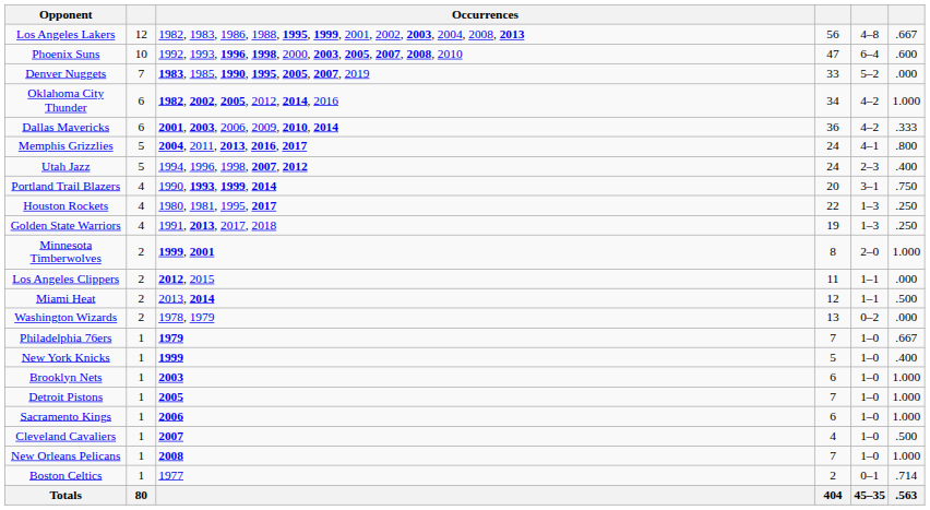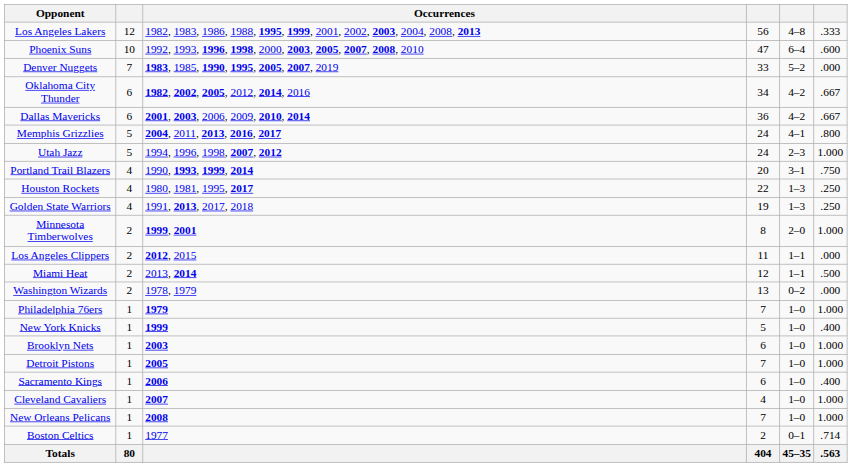 <table class="wikitable sortable" style="text-align: center; width: 75%;">
 <tr>
 <th width="150">Opponent</th>
 <th width="30"></th>
 <th>Occurrences</th>
 <th width="40"></th>
 <th width="40"></th>
 <th width="40"></th>
 </tr>
 <tr>
 <td><a href='#'>Los Angeles Lakers</a></td>
 <td>12</td>
 <td align=left><a href='#'>1982</a>, <a href='#'>1983</a>, <a href='#'>1986</a>, <a href='#'>1988</a>, <strong><a href='#'>1995</a></strong>, <strong><a href='#'>1999</a></strong>, <a href='#'>2001</a>, <a href='#'>2002</a>, <strong><a href='#'>2003</a></strong>, <a href='#'>2004</a>, <a href='#'>2008</a>, <strong><a href='#'>2013</a></strong></td>
 <td>56</td>
 <td>4–8</td>
-<td>.667</td>
+<td>.333</td>
 </tr>
 <tr>
 <td><a href='#'>Phoenix Suns</a></td>
 <td>10</td>
 <td align=left><a href='#'>1992</a>, <a href='#'>1993</a>, <strong><a href='#'>1996</a></strong>, <strong><a href='#'>1998</a></strong>, <a href='#'>2000</a>, <strong><a href='#'>2003</a></strong>, <strong><a href='#'>2005</a></strong>, <strong><a href='#'>2007</a></strong>, <strong><a href='#'>2008</a></strong>, <a href='#'>2010</a></td>
 <td>47</td>
 <td>6–4</td>
 <td>.600</td>
 </tr>
 <tr>
 <td><a href='#'>Denver Nuggets</a></td>
 <td>7</td>
 <td align=left><strong><a href='#'>1983</a></strong>, <a href='#'>1985</a>, <strong><a href='#'>1990</a></strong>, <strong><a href='#'>1995</a></strong>, <strong><a href='#'>2005</a></strong>, <strong><a href='#'>2007</a></strong>, <a href='#'>2019</a></td>
 <td>33</td>
 <td>5–2</td>
 <td>.000</td>
 </tr>
 <tr>
 <td><a href='#'>Oklahoma City Thunder</a></td>
 <td>6</td>
 <td align=left><strong><a href='#'>1982</a></strong>, <strong><a href='#'>2002</a></strong>, <strong><a href='#'>2005</a></strong>, <a href='#'>2012</a>, <strong><a href='#'>2014</a></strong>, <a href='#'>2016</a></td>
 <td>34</td>
 <td>4–2</td>
-<td>1.000</td>
+<td>.667</td>
 </tr>
 <tr>
 <td><a href='#'>Dallas Mavericks</a></td>
 <td>6</td>
 <td align=left><strong><a href='#'>2001</a></strong>, <strong><a href='#'>2003</a></strong>, <a href='#'>2006</a>, <a href='#'>2009</a>, <strong><a href='#'>2010</a></strong>, <strong><a href='#'>2014</a></strong></td>
 <td>36</td>
 <td>4–2</td>
-<td>.333</td>
+<td>.667</td>
 </tr>
 <tr>
 <td><a href='#'>Memphis Grizzlies</a></td>
 <td>5</td>
 <td align=left><strong><a href='#'>2004</a></strong>, <a href='#'>2011</a>, <strong><a href='#'>2013</a></strong>, <strong><a href='#'>2016</a></strong>, <strong><a href='#'>2017</a></strong></td>
 <td>24</td>
 <td>4–1</td>
 <td>.800</td>
 </tr>
 <tr>
 <td><a href='#'>Utah Jazz</a></td>
 <td>5</td>
 <td Align=Left><a href='#'>1994</a>, <a href='#'>1996</a>, <a href='#'>1998</a>, <strong><a href='#'>2007</a></strong>, <strong><a href='#'>2012</a></strong></td>
 <td>24</td>
 <td>2–3</td>
-<td>.400</td>
+<td>1.000</td>
 </tr>
 <tr>
 <td><a href='#'>Portland Trail Blazers</a></td>
 <td>4</td>
 <td align=left><a href='#'>1990</a>, <strong><a href='#'>1993</a></strong>, <strong><a href='#'>1999</a></strong>, <strong><a href='#'>2014</a></strong></td>
 <td>20</td>
 <td>3–1</td>
 <td>.750</td>
 </tr>
 <tr>
 <td><a href='#'>Houston Rockets</a></td>
 <td>4</td>
 <td align=left><a href='#'>1980</a>, <a href='#'>1981</a>, <a href='#'>1995</a>, <strong><a href='#'>2017</a></strong></td>
 <td>22</td>
 <td>1–3</td>
 <td>.250</td>
 </tr>
 <tr>
 <td><a href='#'>Golden State Warriors</a></td>
 <td>4</td>
 <td align=left><a href='#'>1991</a>, <strong><a href='#'>2013</a></strong>, <a href='#'>2017</a>, <a href='#'>2018</a></td>
 <td>19</td>
 <td>1–3</td>
 <td>.250</td>
 </tr>
 <tr>
 <td><a href='#'>Minnesota Timberwolves</a></td>
 <td>2</td>
 <td align=left><strong><a href='#'>1999</a></strong>, <strong><a href='#'>2001</a></strong></td>
 <td>8</td>
 <td>2–0</td>
 <td>1.000</td>
 </tr>
 <tr>
 <td><a href='#'>Los Angeles Clippers</a></td>
 <td>2</td>
 <td align=left><strong><a href='#'>2012</a></strong>, <a href='#'>2015</a></td>
 <td>11</td>
 <td>1–1</td>
 <td>.000</td>
 </tr>
 <tr>
 <td><a href='#'>Miami Heat</a></td>
 <td>2</td>
 <td align=left><a href='#'>2013</a>, <strong><a href='#'>2014</a></strong></td>
 <td>12</td>
 <td>1–1</td>
 <td>.500</td>
 </tr>
 <tr>
 <td><a href='#'>Washington Wizards</a></td>
 <td>2</td>
 <td align=left><a href='#'>1978</a>, <a href='#'>1979</a></td>
 <td>13</td>
 <td>0–2</td>
 <td>.000</td>
 </tr>
 <tr>
 <td><a href='#'>Philadelphia 76ers</a></td>
 <td>1</td>
 <td align=left><strong><a href='#'>1979</a></strong></td>
 <td>7</td>
 <td>1–0</td>
-<td>.667</td>
+<td>1.000</td>
 </tr>
 <tr>
 <td><a href='#'>New York Knicks</a></td>
 <td>1</td>
 <td align=left><strong><a href='#'>1999</a></strong></td>
 <td>5</td>
 <td>1–0</td>
 <td>.400</td>
 </tr>
 <tr>
 <td><a href='#'>Brooklyn Nets</a></td>
 <td>1</td>
 <td align=left><strong><a href='#'>2003</a></strong></td>
 <td>6</td>
 <td>1–0</td>
 <td>1.000</td>
 </tr>
 <tr>
 <td><a href='#'>Detroit Pistons</a></td>
 <td>1</td>
 <td align=left><strong><a href='#'>2005</a></strong></td>
 <td>7</td>
 <td>1–0</td>
 <td>1.000</td>
 </tr>
 <tr>
 <td><a href='#'>Sacramento Kings</a></td>
 <td>1</td>
 <td align=left><strong><a href='#'>2006</a></strong></td>
 <td>6</td>
 <td>1–0</td>
-<td>1.000</td>
+<td>.400</td>
 </tr>
 <tr>
 <td><a href='#'>Cleveland Cavaliers</a></td>
 <td>1</td>
 <td align=left><strong><a href='#'>2007</a></strong></td>
 <td>4</td>
 <td>1–0</td>
-<td>.500</td>
+<td>1.000</td>
 </tr>
 <tr>
 <td><a href='#'>New Orleans Pelicans</a></td>
 <td>1</td>
 <td align=left><strong><a href='#'>2008</a></strong></td>
 <td>7</td>
 <td>1–0</td>
 <td>1.000</td>
 </tr>
 <tr>
 <td><a href='#'>Boston Celtics</a></td>
 <td>1</td>
 <td align=left><a href='#'>1977</a></td>
 <td>2</td>
 <td>0–1</td>
 <td>.714</td>
 </tr>
 <tr>
 <th width="150">Totals</th>
 <th width="30">80</th>
 <th></th>
 <th width="40">404</th>
 <th width="40">45–35</th>
 <th width="40">.563</th>
 </tr>
 </table>
